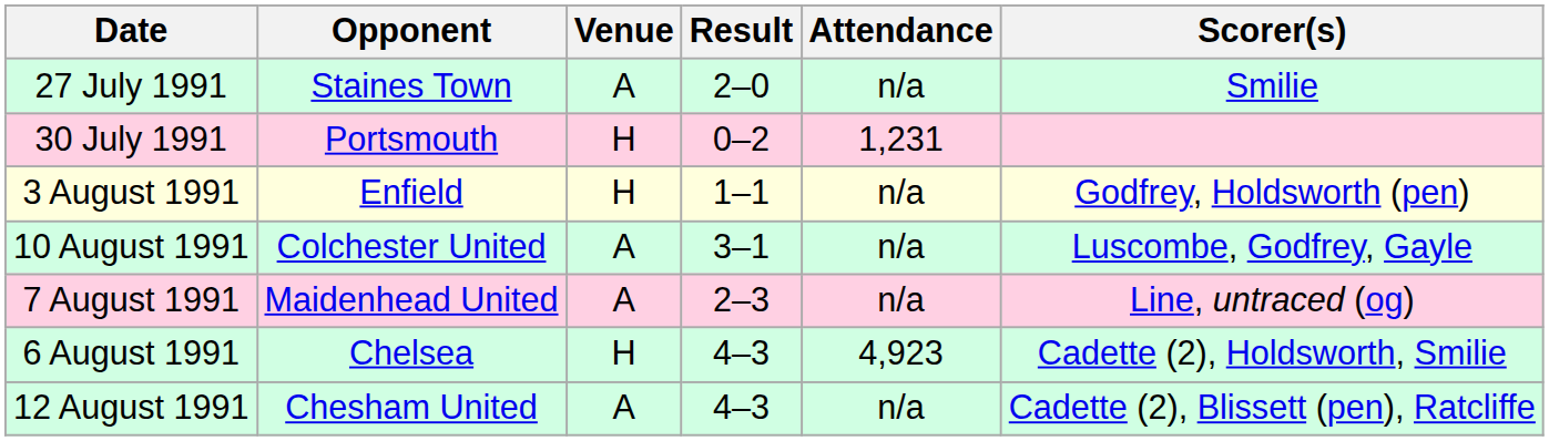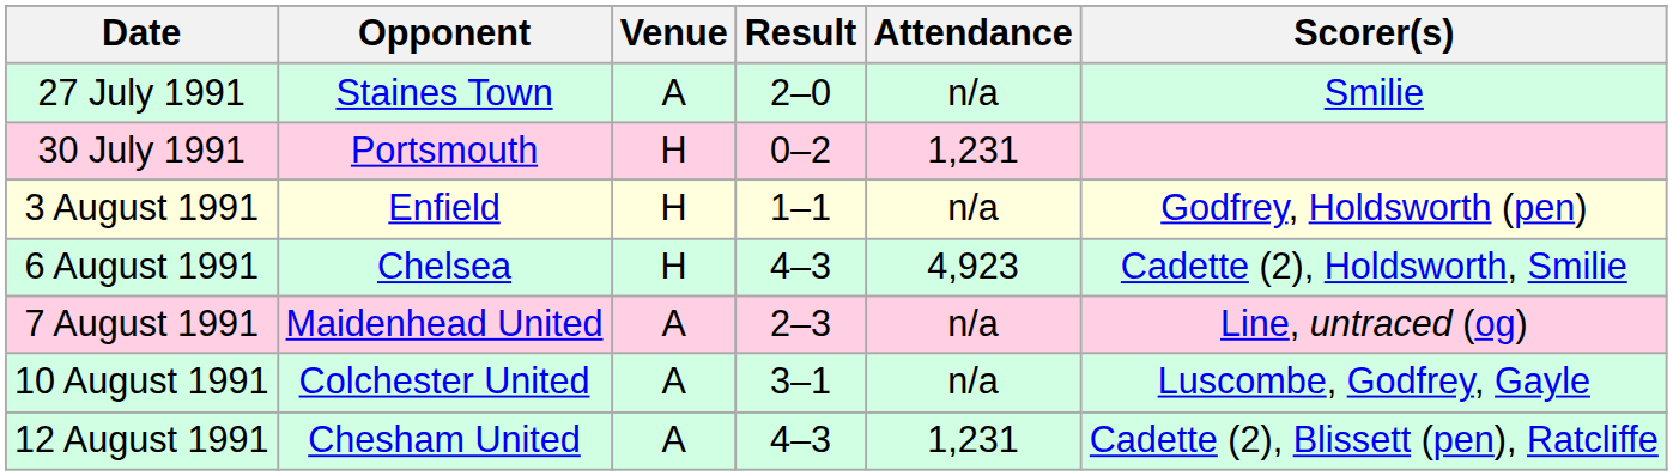 <table class="wikitable sortable" style="text-align:center;">
 <tr>
 <th>Date</th>
 <th>Opponent</th>
 <th>Venue</th>
 <th>Result</th>
 <th>Attendance</th>
 <th>Scorer(s)</th>
 </tr>
 <tr style="background:#d0ffe3;">
 <td>27 July 1991</td>
 <td><a href='#'>Staines Town</a></td>
 <td>A</td>
 <td>2–0</td>
 <td>n/a</td>
 <td><a href='#'>Smilie</a></td>
 </tr>
 <tr style="background:#ffd0e3;">
 <td>30 July 1991</td>
 <td><a href='#'>Portsmouth</a></td>
 <td>H</td>
 <td>0–2</td>
 <td>1,231</td>
 <td></td>
 </tr>
 <tr style="background:#ffd;">
 <td>3 August 1991</td>
 <td><a href='#'>Enfield</a></td>
 <td>H</td>
 <td>1–1</td>
 <td>n/a</td>
 <td><a href='#'>Godfrey</a>, <a href='#'>Holdsworth</a> (<a href='#'>pen</a>)</td>
 </tr>
 <tr style="background:#d0ffe3;">
-<td>10 August 1991</td>
-<td><a href='#'>Colchester United</a></td>
-<td>A</td>
-<td>3–1</td>
-<td>n/a</td>
-<td><a href='#'>Luscombe</a>, <a href='#'>Godfrey</a>, <a href='#'>Gayle</a></td>
+<td>6 August 1991</td>
+<td><a href='#'>Chelsea</a></td>
+<td>H</td>
+<td>4–3</td>
+<td>4,923</td>
+<td><a href='#'>Cadette</a> (2), <a href='#'>Holdsworth</a>, <a href='#'>Smilie</a></td>
 </tr>
 <tr style="background:#ffd0e3;">
 <td>7 August 1991</td>
 <td><a href='#'>Maidenhead United</a></td>
 <td>A</td>
 <td>2–3</td>
 <td>n/a</td>
 <td><a href='#'>Line</a>, <em>untraced</em> (<a href='#'>og</a>)</td>
 </tr>
 <tr style="background:#d0ffe3;">
-<td>6 August 1991</td>
-<td><a href='#'>Chelsea</a></td>
-<td>H</td>
-<td>4–3</td>
-<td>4,923</td>
-<td><a href='#'>Cadette</a> (2), <a href='#'>Holdsworth</a>, <a href='#'>Smilie</a></td>
+<td>10 August 1991</td>
+<td><a href='#'>Colchester United</a></td>
+<td>A</td>
+<td>3–1</td>
+<td>n/a</td>
+<td><a href='#'>Luscombe</a>, <a href='#'>Godfrey</a>, <a href='#'>Gayle</a></td>
 </tr>
 <tr style="background:#d0ffe3;">
 <td>12 August 1991</td>
 <td><a href='#'>Chesham United</a></td>
 <td>A</td>
 <td>4–3</td>
-<td>n/a</td>
+<td>1,231</td>
 <td><a href='#'>Cadette</a> (2), <a href='#'>Blissett</a> (<a href='#'>pen</a>), <a href='#'>Ratcliffe</a></td>
 </tr>
 </table>
